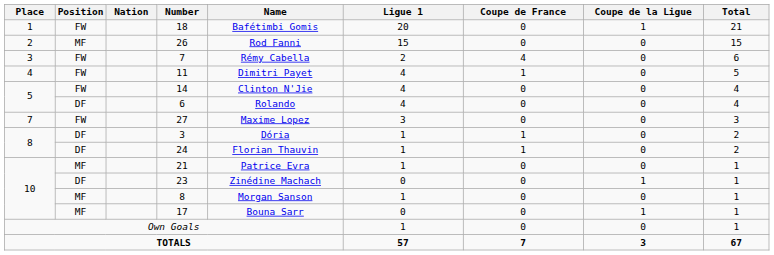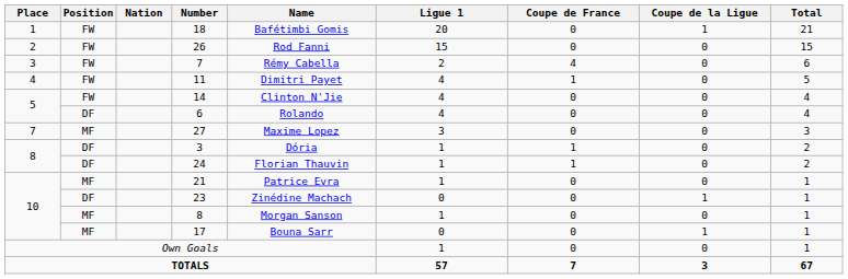 <table class="wikitable" style="font-size: 95%; text-align: center;">
 <tr>
 <th width=60>Place</th>
 <th width=60>Position</th>
 <th width=60>Nation</th>
 <th width=60>Number</th>
 <th width=170>Name</th>
 <th width=150>Ligue 1</th>
 <th width=150>Coupe de France</th>
 <th width=150>Coupe de la Ligue</th>
 <th width=80><strong>Total</strong></th>
 </tr>
 <tr>
 <td>1</td>
 <td>FW</td>
 <td></td>
 <td>18</td>
 <td><a href='#'>Bafétimbi Gomis</a></td>
 <td>20</td>
 <td>0</td>
 <td>1</td>
 <td>21</td>
 </tr>
 <tr>
 <td>2</td>
-<td>MF</td>
+<td>FW</td>
 <td></td>
 <td>26</td>
 <td><a href='#'>Rod Fanni</a></td>
 <td>15</td>
 <td>0</td>
 <td>0</td>
 <td>15</td>
 </tr>
 <tr>
 <td>3</td>
 <td>FW</td>
 <td></td>
 <td>7</td>
 <td><a href='#'>Rémy Cabella</a></td>
 <td>2</td>
 <td>4</td>
 <td>0</td>
 <td>6</td>
 </tr>
 <tr>
 <td>4</td>
 <td>FW</td>
 <td></td>
 <td>11</td>
 <td><a href='#'>Dimitri Payet</a></td>
 <td>4</td>
 <td>1</td>
 <td>0</td>
 <td>5</td>
 </tr>
 <tr>
 <td rowspan=2>5</td>
 <td>FW</td>
 <td></td>
 <td>14</td>
 <td><a href='#'>Clinton N'Jie</a></td>
 <td>4</td>
 <td>0</td>
 <td>0</td>
 <td>4</td>
 </tr>
 <tr>
 <td>DF</td>
 <td></td>
 <td>6</td>
 <td><a href='#'>Rolando</a></td>
 <td>4</td>
 <td>0</td>
 <td>0</td>
 <td>4</td>
 </tr>
 <tr>
 <td>7</td>
-<td>FW</td>
+<td>MF</td>
 <td></td>
 <td>27</td>
 <td><a href='#'>Maxime Lopez</a></td>
 <td>3</td>
 <td>0</td>
 <td>0</td>
 <td>3</td>
 </tr>
 <tr>
 <td rowspan=2>8</td>
 <td>DF</td>
 <td></td>
 <td>3</td>
 <td><a href='#'>Dória</a></td>
 <td>1</td>
 <td>1</td>
 <td>0</td>
 <td>2</td>
 </tr>
 <tr>
 <td>DF</td>
 <td></td>
 <td>24</td>
 <td><a href='#'>Florian Thauvin</a></td>
 <td>1</td>
 <td>1</td>
 <td>0</td>
 <td>2</td>
 </tr>
 <tr>
 <td rowspan=4>10</td>
 <td>MF</td>
 <td></td>
 <td>21</td>
 <td><a href='#'>Patrice Evra</a></td>
 <td>1</td>
 <td>0</td>
 <td>0</td>
 <td>1</td>
 </tr>
 <tr>
 <td>DF</td>
 <td></td>
 <td>23</td>
 <td><a href='#'>Zinédine Machach</a></td>
 <td>0</td>
 <td>0</td>
 <td>1</td>
 <td>1</td>
 </tr>
 <tr>
 <td>MF</td>
 <td></td>
 <td>8</td>
 <td><a href='#'>Morgan Sanson</a></td>
 <td>1</td>
 <td>0</td>
 <td>0</td>
 <td>1</td>
 </tr>
 <tr>
 <td>MF</td>
 <td></td>
 <td>17</td>
 <td><a href='#'>Bouna Sarr</a></td>
 <td>0</td>
 <td>0</td>
 <td>1</td>
 <td>1</td>
 </tr>
 <tr>
 <td colspan=5><em>Own Goals</em></td>
 <td>1</td>
 <td>0</td>
 <td>0</td>
 <td>1</td>
 </tr>
 <tr>
 <td colspan=5><strong>TOTALS</strong></td>
 <td><strong>57</strong></td>
 <td><strong>7</strong></td>
 <td><strong>3</strong></td>
 <td><strong>67</strong></td>
 </tr>
 </table>
